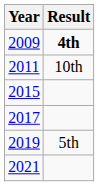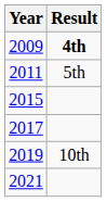 <table class="wikitable" style="text-align:center">
 <tr>
 <th>Year</th>
 <th>Result</th>
 </tr>
 <tr>
 <td><a href='#'>2009</a></td>
 <td><strong>4th</strong></td>
 </tr>
 <tr>
 <td><a href='#'>2011</a></td>
-<td>10th</td>
+<td>5th</td>
 </tr>
 <tr>
 <td><a href='#'>2015</a></td>
 <td></td>
 </tr>
 <tr>
 <td><a href='#'>2017</a></td>
 <td></td>
 </tr>
 <tr>
 <td><a href='#'>2019</a></td>
-<td>5th</td>
+<td>10th</td>
 </tr>
 <tr>
 <td><a href='#'>2021</a></td>
 <td></td>
 </tr>
 </table>
